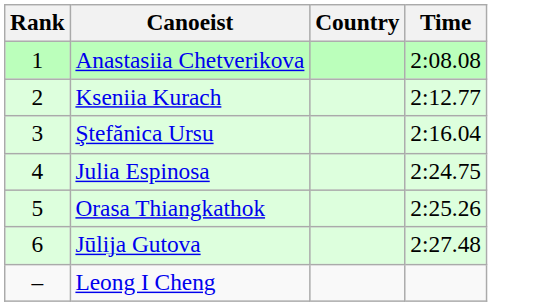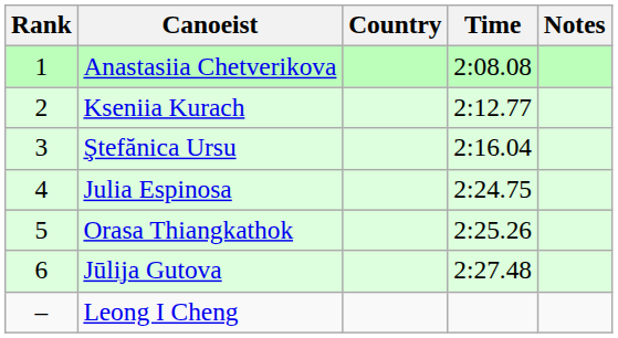 <table class="wikitable" style="text-align:center">
 <tr>
 <th>Rank</th>
 <th>Canoeist</th>
 <th>Country</th>
 <th>Time</th>
+<th>Notes</th>
 </tr>
 <tr bgcolor=bbffbb>
 <td>1</td>
 <td align="left"><a href='#'>Anastasiia Chetverikova</a></td>
 <td align="left"></td>
 <td>2:08.08</td>
+<td></td>
 </tr>
 <tr bgcolor=ddffdd>
 <td>2</td>
 <td align="left"><a href='#'>Kseniia Kurach</a></td>
 <td align="left"></td>
 <td>2:12.77</td>
+<td></td>
 </tr>
 <tr bgcolor=ddffdd>
 <td>3</td>
 <td align="left"><a href='#'>Ştefănica Ursu</a></td>
 <td align="left"></td>
 <td>2:16.04</td>
+<td></td>
 </tr>
 <tr bgcolor=ddffdd>
 <td>4</td>
 <td align="left"><a href='#'>Julia Espinosa</a></td>
 <td align="left"></td>
 <td>2:24.75</td>
+<td></td>
 </tr>
 <tr bgcolor=ddffdd>
 <td>5</td>
 <td align="left"><a href='#'>Orasa Thiangkathok</a></td>
 <td align="left"></td>
 <td>2:25.26</td>
+<td></td>
 </tr>
 <tr bgcolor=ddffdd>
 <td>6</td>
 <td align="left"><a href='#'>Jūlija Gutova</a></td>
 <td align="left"></td>
 <td>2:27.48</td>
+<td></td>
 </tr>
 <tr>
 <td>–</td>
 <td align="left"><a href='#'>Leong I Cheng</a></td>
 <td align="left"></td>
 <td></td>
+<td></td>
 </tr>
 </table>
